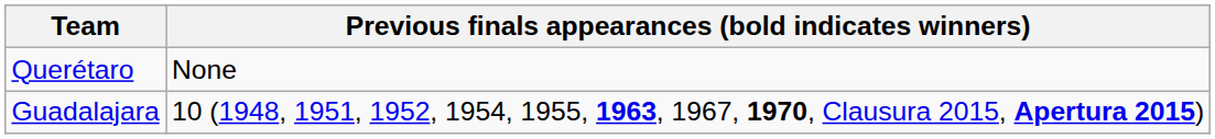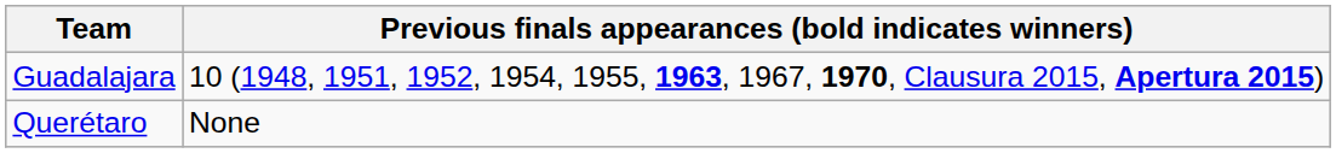 <table class="wikitable">
 <tr>
 <th>Team</th>
 <th>Previous finals appearances (bold indicates winners)</th>
 </tr>
 <tr>
+<td><a href='#'>Guadalajara</a></td>
+<td>10 (<a href='#'>1948</a>, <a href='#'>1951</a>, <a href='#'>1952</a>, 1954, 1955, <strong><a href='#'>1963</a></strong>, 1967, <strong>1970</strong>, <a href='#'>Clausura 2015</a>, <strong><a href='#'>Apertura 2015</a></strong>)</td>
+</tr>
+<tr>
 <td><a href='#'>Querétaro</a></td>
 <td>None</td>
 </tr>
-<tr>
-<td><a href='#'>Guadalajara</a></td>
-<td>10 (<a href='#'>1948</a>, <a href='#'>1951</a>, <a href='#'>1952</a>, 1954, 1955, <strong><a href='#'>1963</a></strong>, 1967, <strong>1970</strong>, <a href='#'>Clausura 2015</a>, <strong><a href='#'>Apertura 2015</a></strong>)</td>
-</tr>
 </table>
